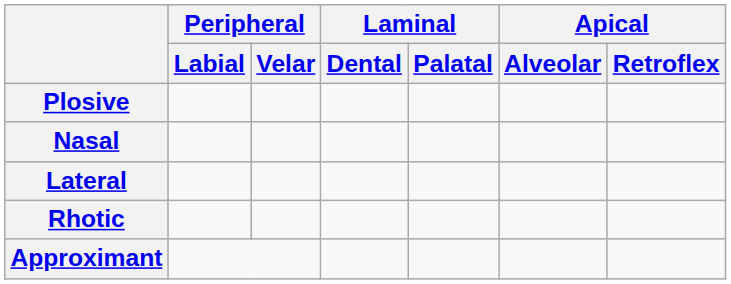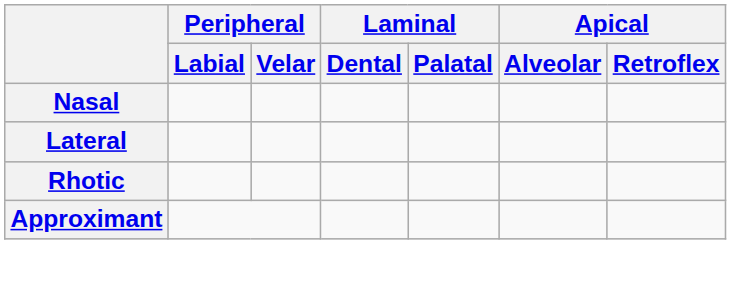 <table class="wikitable" style="text-align:center;">
 <tr>
 <th rowspan="2"></th>
 <th colspan="2"><a href='#'>Peripheral</a></th>
 <th colspan="2"><a href='#'>Laminal</a></th>
 <th colspan="2"><a href='#'>Apical</a></th>
 </tr>
 <tr>
 <th><a href='#'>Labial</a></th>
 <th><a href='#'>Velar</a></th>
 <th><a href='#'>Dental</a></th>
 <th><a href='#'>Palatal</a></th>
 <th><a href='#'>Alveolar</a></th>
 <th><a href='#'>Retroflex</a></th>
-</tr>
-<tr>
-<th><a href='#'>Plosive</a></th>
-<td> </td>
-<td> </td>
-<td> </td>
-<td> </td>
-<td> </td>
-<td></td>
 </tr>
 <tr>
 <th><a href='#'>Nasal</a></th>
 <td> </td>
 <td> </td>
 <td> </td>
 <td> </td>
 <td> </td>
 <td></td>
 </tr>
 <tr>
 <th><a href='#'>Lateral</a></th>
 <td></td>
 <td></td>
 <td></td>
 <td></td>
 <td> </td>
 <td></td>
 </tr>
 <tr>
 <th><a href='#'>Rhotic</a></th>
 <td></td>
 <td></td>
 <td></td>
 <td></td>
 <td> </td>
 <td></td>
 </tr>
 <tr>
 <th><a href='#'>Approximant</a></th>
 <td colspan="2"> </td>
 <td></td>
 <td> </td>
 <td></td>
 <td> </td>
 </tr>
 </table>
